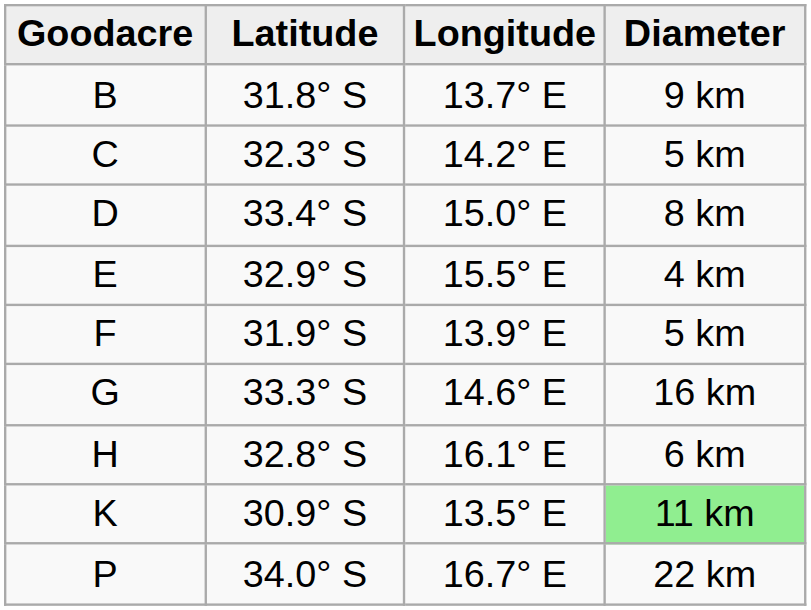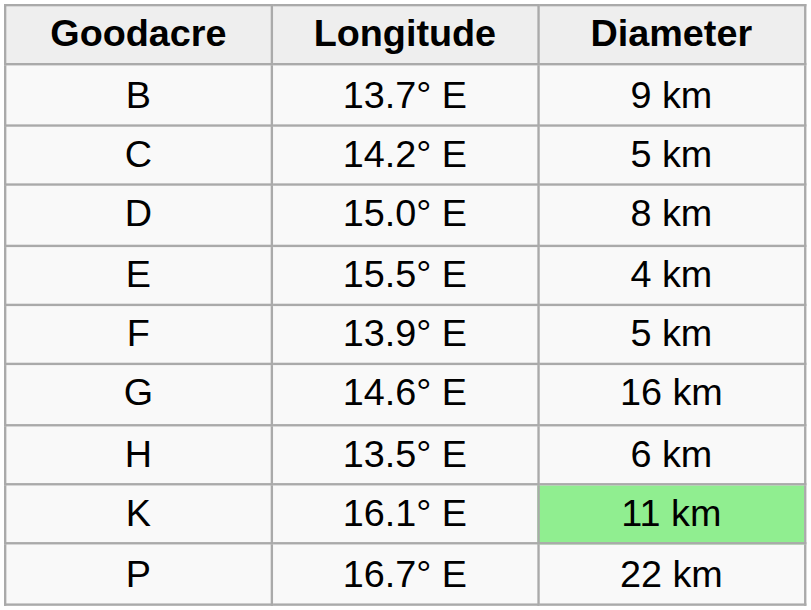 <table class="wikitable">
 <tr>
 <th width="25%" style="background:#eeeeee;">Goodacre</th>
-<th width="25%" style="background:#eeeeee;">Latitude</th>
 <th width="25%" style="background:#eeeeee;">Longitude</th>
 <th width="25%" style="background:#eeeeee;">Diameter</th>
 </tr>
 <tr>
 <td align="center">B</td>
-<td align="center">31.8° S</td>
 <td align="center">13.7° E</td>
 <td align="center">9 km</td>
 </tr>
 <tr>
 <td align="center">C</td>
-<td align="center">32.3° S</td>
 <td align="center">14.2° E</td>
 <td align="center">5 km</td>
 </tr>
 <tr>
 <td align="center">D</td>
-<td align="center">33.4° S</td>
 <td align="center">15.0° E</td>
 <td align="center">8 km</td>
 </tr>
 <tr>
 <td align="center">E</td>
-<td align="center">32.9° S</td>
 <td align="center">15.5° E</td>
 <td align="center">4 km</td>
 </tr>
 <tr>
 <td align="center">F</td>
-<td align="center">31.9° S</td>
 <td align="center">13.9° E</td>
 <td align="center">5 km</td>
 </tr>
 <tr>
 <td align="center">G</td>
-<td align="center">33.3° S</td>
 <td align="center">14.6° E</td>
 <td align="center">16 km</td>
 </tr>
 <tr>
 <td align="center">H</td>
-<td align="center">32.8° S</td>
-<td align="center">16.1° E</td>
+<td align="center">13.5° E</td>
 <td align="center">6 km</td>
 </tr>
 <tr>
 <td align="center">K</td>
-<td align="center">30.9° S</td>
-<td align="center">13.5° E</td>
+<td align="center">16.1° E</td>
 <td align="center" style="background: lightgreen;">11 km</td>
 </tr>
 <tr>
 <td align="center">P</td>
-<td align="center">34.0° S</td>
 <td align="center">16.7° E</td>
 <td align="center">22 km</td>
 </tr>
 </table>
